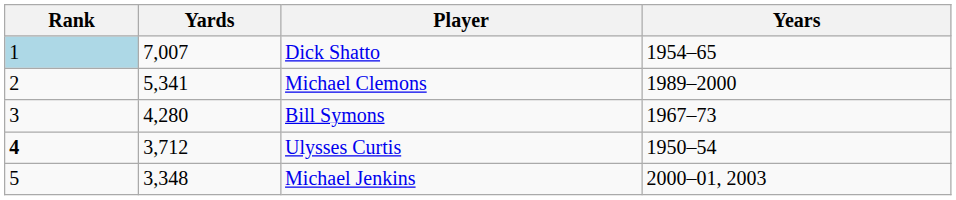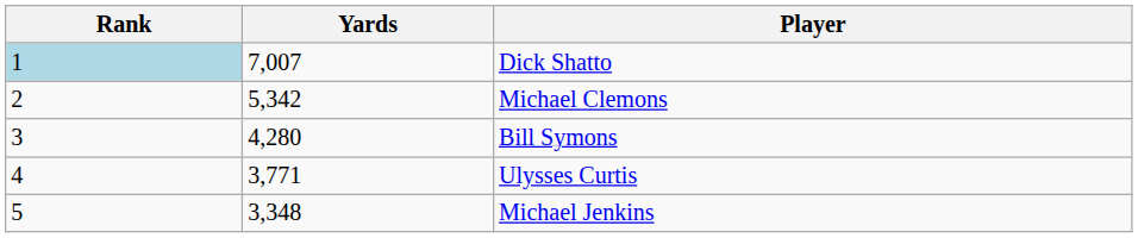 <table class="wikitable" style="width:60%; text-align:left; border-collapse:collapse;">
 <tr>
 <th>Rank</th>
 <th>Yards</th>
 <th>Player</th>
-<th>Years</th>
 </tr>
 <tr>
 <td style="background: lightblue;">1</td>
 <td>7,007</td>
 <td><a href='#'>Dick Shatto</a></td>
-<td>1954–65</td>
 </tr>
 <tr>
 <td>2</td>
-<td>5,341</td>
+<td>5,342</td>
 <td><a href='#'>Michael Clemons</a></td>
-<td>1989–2000</td>
 </tr>
 <tr>
 <td>3</td>
 <td>4,280</td>
 <td><a href='#'>Bill Symons</a></td>
-<td>1967–73</td>
 </tr>
 <tr>
-<td><strong>4</strong></td>
-<td>3,712</td>
+<td>4</td>
+<td>3,771</td>
 <td><a href='#'>Ulysses Curtis</a></td>
-<td>1950–54</td>
 </tr>
 <tr>
 <td>5</td>
 <td>3,348</td>
 <td><a href='#'>Michael Jenkins</a></td>
-<td>2000–01, 2003</td>
 </tr>
 </table>
